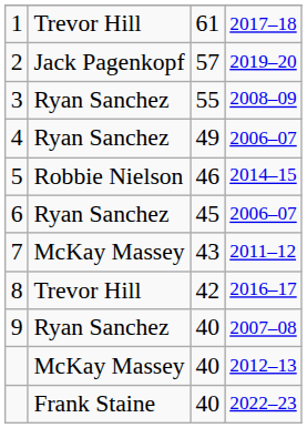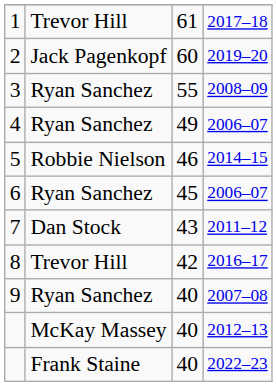 <table class="wikitable">
 <tr>
 </tr>
 <tr>
 <td>1</td>
 <td>Trevor Hill</td>
 <td>61</td>
 <td style="font-size:80%;"><a href='#'>2017–18</a></td>
 </tr>
 <tr>
 <td>2</td>
 <td>Jack Pagenkopf</td>
-<td>57</td>
+<td>60</td>
 <td style="font-size:80%;"><a href='#'>2019–20</a></td>
 </tr>
 <tr>
 <td>3</td>
 <td>Ryan Sanchez</td>
 <td>55</td>
 <td style="font-size:80%;"><a href='#'>2008–09</a></td>
 </tr>
 <tr>
 <td>4</td>
 <td>Ryan Sanchez</td>
 <td>49</td>
 <td style="font-size:80%;"><a href='#'>2006–07</a></td>
 </tr>
 <tr>
 <td>5</td>
 <td>Robbie Nielson</td>
 <td>46</td>
 <td style="font-size:80%;"><a href='#'>2014–15</a></td>
 </tr>
 <tr>
 <td>6</td>
 <td>Ryan Sanchez</td>
 <td>45</td>
 <td style="font-size:80%;"><a href='#'>2006–07</a></td>
 </tr>
 <tr>
 <td>7</td>
-<td>McKay Massey</td>
+<td>Dan Stock</td>
 <td>43</td>
 <td style="font-size:80%;"><a href='#'>2011–12</a></td>
 </tr>
 <tr>
 <td>8</td>
 <td>Trevor Hill</td>
 <td>42</td>
 <td style="font-size:80%;"><a href='#'>2016–17</a></td>
 </tr>
 <tr>
 <td>9</td>
 <td>Ryan Sanchez</td>
 <td>40</td>
 <td style="font-size:80%;"><a href='#'>2007–08</a></td>
 </tr>
 <tr>
 <td></td>
 <td>McKay Massey</td>
 <td>40</td>
 <td style="font-size:80%;"><a href='#'>2012–13</a></td>
 </tr>
 <tr>
 <td></td>
 <td>Frank Staine</td>
 <td>40</td>
 <td style="font-size:80%;"><a href='#'>2022–23</a></td>
 </tr>
 </table>
